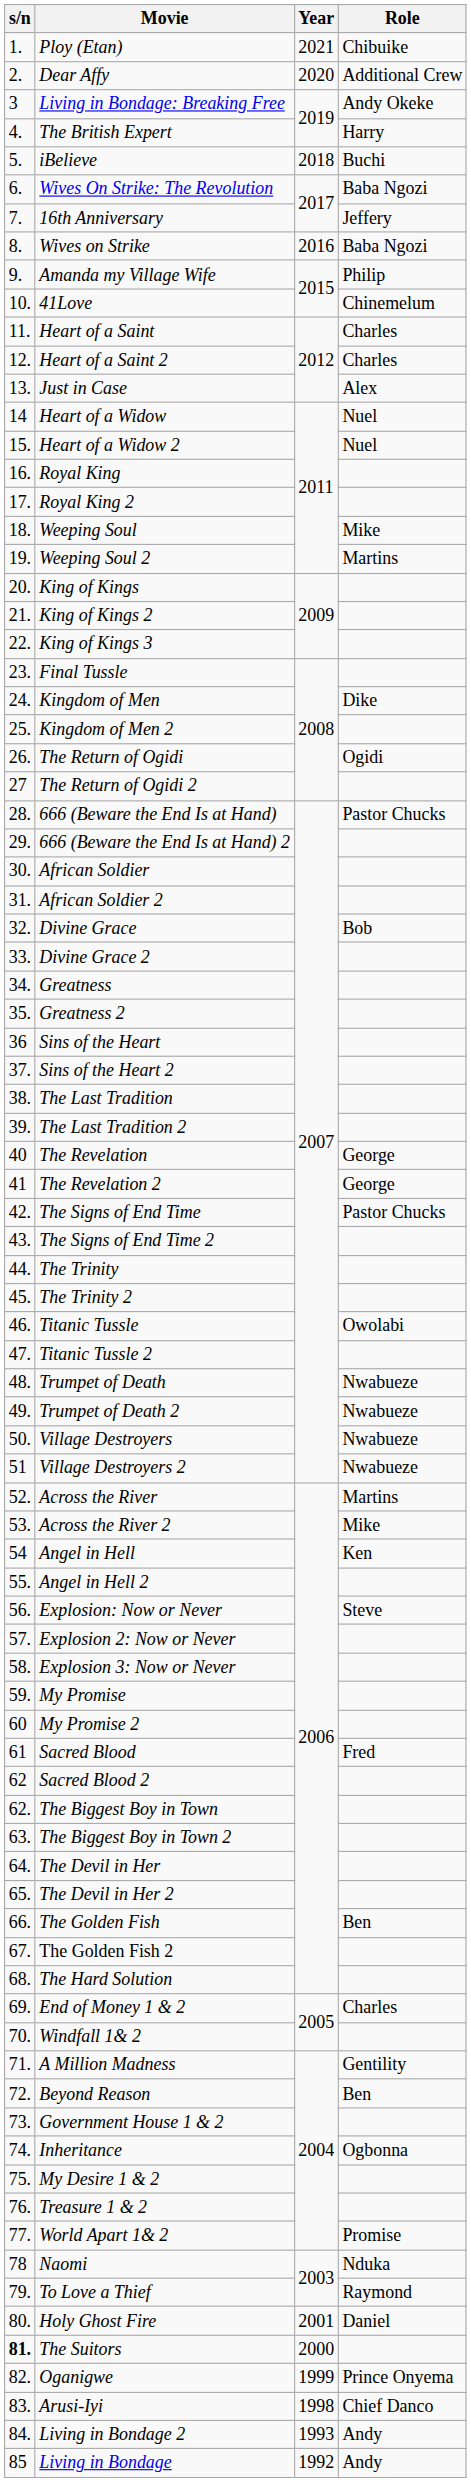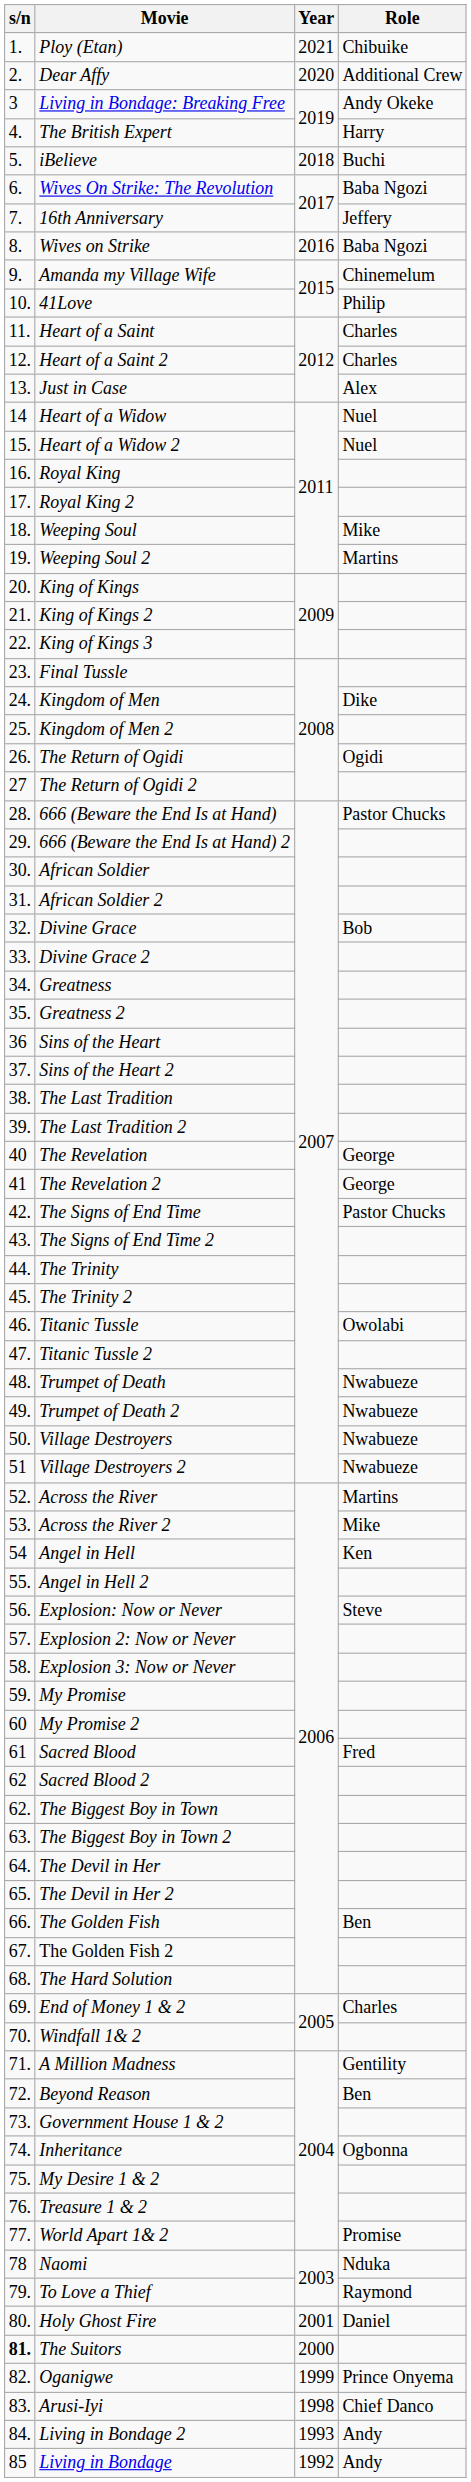 <table class="wikitable">
 <tr>
 <th>s/n</th>
 <th>Movie</th>
 <th>Year</th>
 <th>Role</th>
 </tr>
 <tr>
 <td>1.</td>
 <td><em>Ploy (Etan)</em></td>
 <td>2021</td>
 <td>Chibuike</td>
 </tr>
 <tr>
 <td>2.</td>
 <td><em>Dear Affy</em></td>
 <td>2020</td>
 <td>Additional Crew</td>
 </tr>
 <tr>
 <td>3</td>
 <td><em><a href='#'>Living in Bondage: Breaking Free</a></em></td>
 <td rowspan="2">2019</td>
 <td>Andy Okeke</td>
 </tr>
 <tr>
 <td>4.</td>
 <td><em>The British Expert</em></td>
 <td>Harry</td>
 </tr>
 <tr>
 <td>5.</td>
 <td><em>iBelieve</em></td>
 <td>2018</td>
 <td>Buchi</td>
 </tr>
 <tr>
 <td>6.</td>
 <td><em><a href='#'>Wives On Strike: The Revolution</a></em></td>
 <td rowspan="2">2017</td>
 <td>Baba Ngozi</td>
 </tr>
 <tr>
 <td>7.</td>
 <td><em>16th Anniversary</em></td>
 <td>Jeffery</td>
 </tr>
 <tr>
 <td>8.</td>
 <td><em>Wives on Strike</em></td>
 <td>2016</td>
 <td>Baba Ngozi</td>
 </tr>
 <tr>
 <td>9.</td>
 <td><em>Amanda my Village Wife</em></td>
 <td rowspan="2">2015</td>
-<td>Philip</td>
+<td>Chinemelum</td>
 </tr>
 <tr>
 <td>10.</td>
 <td><em>41Love</em></td>
-<td>Chinemelum</td>
+<td>Philip</td>
 </tr>
 <tr>
 <td>11.</td>
 <td><em>Heart of a Saint</em></td>
 <td rowspan="3">2012</td>
 <td>Charles</td>
 </tr>
 <tr>
 <td>12.</td>
 <td><em>Heart of a Saint 2</em></td>
 <td>Charles</td>
 </tr>
 <tr>
 <td>13.</td>
 <td><em>Just in Case</em></td>
 <td>Alex</td>
 </tr>
 <tr>
 <td>14</td>
 <td><em>Heart of a Widow</em></td>
 <td rowspan="6">2011</td>
 <td>Nuel</td>
 </tr>
 <tr>
 <td>15.</td>
 <td><em>Heart of a Widow 2</em></td>
 <td>Nuel</td>
 </tr>
 <tr>
 <td>16.</td>
 <td><em>Royal King</em></td>
 <td></td>
 </tr>
 <tr>
 <td>17.</td>
 <td><em>Royal King 2</em></td>
 <td></td>
 </tr>
 <tr>
 <td>18.</td>
 <td><em>Weeping Soul</em></td>
 <td>Mike</td>
 </tr>
 <tr>
 <td>19.</td>
 <td><em>Weeping Soul  2</em></td>
 <td>Martins</td>
 </tr>
 <tr>
 <td>20.</td>
 <td><em>King of Kings</em></td>
 <td rowspan="3">2009</td>
 <td></td>
 </tr>
 <tr>
 <td>21.</td>
 <td><em>King of Kings 2</em></td>
 <td></td>
 </tr>
 <tr>
 <td>22.</td>
 <td><em>King of Kings 3</em></td>
 <td></td>
 </tr>
 <tr>
 <td>23.</td>
 <td><em>Final Tussle</em></td>
 <td rowspan="5">2008</td>
 <td></td>
 </tr>
 <tr>
 <td>24.</td>
 <td><em>Kingdom of Men</em></td>
 <td>Dike</td>
 </tr>
 <tr>
 <td>25.</td>
 <td><em>Kingdom of Men 2</em></td>
 <td></td>
 </tr>
 <tr>
 <td>26.</td>
 <td><em>The Return of Ogidi</em></td>
 <td>Ogidi</td>
 </tr>
 <tr>
 <td>27</td>
 <td><em>The Return of Ogidi  2</em></td>
 <td></td>
 </tr>
 <tr>
 <td>28.</td>
 <td><em>666 (Beware the End Is at Hand)</em></td>
 <td rowspan="24">2007</td>
 <td>Pastor Chucks</td>
 </tr>
 <tr>
 <td>29.</td>
 <td><em>666 (Beware the End Is at Hand) 2</em></td>
 <td></td>
 </tr>
 <tr>
 <td>30.</td>
 <td><em>African Soldier</em></td>
 <td></td>
 </tr>
 <tr>
 <td>31.</td>
 <td><em>African Soldier 2</em></td>
 <td></td>
 </tr>
 <tr>
 <td>32.</td>
 <td><em>Divine Grace</em></td>
 <td>Bob</td>
 </tr>
 <tr>
 <td>33.</td>
 <td><em>Divine Grace 2</em></td>
 <td></td>
 </tr>
 <tr>
 <td>34.</td>
 <td><em>Greatness</em></td>
 <td></td>
 </tr>
 <tr>
 <td>35.</td>
 <td><em>Greatness 2</em></td>
 <td></td>
 </tr>
 <tr>
 <td>36</td>
 <td><em>Sins of the Heart</em></td>
 <td></td>
 </tr>
 <tr>
 <td>37.</td>
 <td><em>Sins of the Heart 2</em></td>
 <td></td>
 </tr>
 <tr>
 <td>38.</td>
 <td><em>The Last Tradition</em></td>
 <td></td>
 </tr>
 <tr>
 <td>39.</td>
 <td><em>The Last Tradition 2</em></td>
 <td></td>
 </tr>
 <tr>
 <td>40</td>
 <td><em>The Revelation</em></td>
 <td>George</td>
 </tr>
 <tr>
 <td>41</td>
 <td><em>The Revelation 2</em></td>
 <td>George</td>
 </tr>
 <tr>
 <td>42.</td>
 <td><em>The Signs of End Time</em></td>
 <td>Pastor Chucks</td>
 </tr>
 <tr>
 <td>43.</td>
 <td><em>The Signs of End Time 2</em></td>
 <td></td>
 </tr>
 <tr>
 <td>44.</td>
 <td><em>The Trinity</em></td>
 <td></td>
 </tr>
 <tr>
 <td>45.</td>
 <td><em>The Trinity 2</em></td>
 <td></td>
 </tr>
 <tr>
 <td>46.</td>
 <td><em>Titanic Tussle</em></td>
 <td>Owolabi</td>
 </tr>
 <tr>
 <td>47.</td>
 <td><em>Titanic Tussle 2</em></td>
 <td></td>
 </tr>
 <tr>
 <td>48.</td>
 <td><em>Trumpet of Death</em></td>
 <td>Nwabueze</td>
 </tr>
 <tr>
 <td>49.</td>
 <td><em>Trumpet of Death 2</em></td>
 <td>Nwabueze</td>
 </tr>
 <tr>
 <td>50.</td>
 <td><em>Village Destroyers</em></td>
 <td>Nwabueze</td>
 </tr>
 <tr>
 <td>51</td>
 <td><em>Village Destroyers 2</em></td>
 <td>Nwabueze</td>
 </tr>
 <tr>
 <td>52.</td>
 <td><em>Across the River</em></td>
 <td rowspan="18">2006</td>
 <td>Martins</td>
 </tr>
 <tr>
 <td>53.</td>
 <td><em>Across the River 2</em></td>
 <td>Mike</td>
 </tr>
 <tr>
 <td>54</td>
 <td><em>Angel in Hell</em></td>
 <td>Ken</td>
 </tr>
 <tr>
 <td>55.</td>
 <td><em>Angel in Hell 2</em></td>
 <td></td>
 </tr>
 <tr>
 <td>56.</td>
 <td><em>Explosion: Now or Never</em></td>
 <td>Steve</td>
 </tr>
 <tr>
 <td>57.</td>
 <td><em>Explosion 2: Now or Never</em></td>
 <td></td>
 </tr>
 <tr>
 <td>58.</td>
 <td><em>Explosion 3: Now or Never</em></td>
 <td></td>
 </tr>
 <tr>
 <td>59.</td>
 <td><em>My Promise</em></td>
 <td></td>
 </tr>
 <tr>
 <td>60</td>
 <td><em>My Promise 2</em></td>
 <td></td>
 </tr>
 <tr>
 <td>61</td>
 <td><em>Sacred Blood</em></td>
 <td>Fred</td>
 </tr>
 <tr>
 <td>62</td>
 <td><em>Sacred Blood 2</em></td>
 <td></td>
 </tr>
 <tr>
 <td>62.</td>
 <td><em>The Biggest Boy in Town</em></td>
 <td></td>
 </tr>
 <tr>
 <td>63.</td>
 <td><em>The Biggest Boy in Town 2</em></td>
 <td></td>
 </tr>
 <tr>
 <td>64.</td>
 <td><em>The Devil in Her</em></td>
 <td></td>
 </tr>
 <tr>
 <td>65.</td>
 <td><em>The Devil in Her 2</em></td>
 <td></td>
 </tr>
 <tr>
 <td>66.</td>
 <td><em>The Golden Fish</em></td>
 <td>Ben</td>
 </tr>
 <tr>
 <td>67.</td>
 <td>The Golden Fish 2</td>
 <td></td>
 </tr>
 <tr>
 <td>68.</td>
 <td><em>The Hard Solution</em></td>
 <td></td>
 </tr>
 <tr>
 <td>69.</td>
 <td><em>End of Money 1 & 2</em></td>
 <td rowspan="2">2005</td>
 <td>Charles</td>
 </tr>
 <tr>
 <td>70.</td>
 <td><em>Windfall 1& 2</em></td>
 <td></td>
 </tr>
 <tr>
 <td>71.</td>
 <td><em>A Million Madness</em></td>
 <td rowspan="7">2004</td>
 <td>Gentility</td>
 </tr>
 <tr>
 <td>72.</td>
 <td><em>Beyond Reason</em></td>
 <td>Ben</td>
 </tr>
 <tr>
 <td>73.</td>
 <td><em>Government House 1 & 2</em></td>
 <td></td>
 </tr>
 <tr>
 <td>74.</td>
 <td><em>Inheritance</em></td>
 <td>Ogbonna</td>
 </tr>
 <tr>
 <td>75.</td>
 <td><em>My Desire 1 & 2</em></td>
 <td></td>
 </tr>
 <tr>
 <td>76.</td>
 <td><em>Treasure 1 & 2</em></td>
 <td></td>
 </tr>
 <tr>
 <td>77.</td>
 <td><em>World Apart 1& 2</em></td>
 <td>Promise</td>
 </tr>
 <tr>
 <td>78</td>
 <td><em>Naomi</em></td>
 <td rowspan="2">2003</td>
 <td>Nduka</td>
 </tr>
 <tr>
 <td>79.</td>
 <td><em>To Love a Thief</em></td>
 <td>Raymond</td>
 </tr>
 <tr>
 <td>80.</td>
 <td><em>Holy Ghost Fire</em></td>
 <td>2001</td>
 <td>Daniel</td>
 </tr>
 <tr>
 <td><strong>81.</strong></td>
 <td><em>The Suitors</em></td>
 <td>2000</td>
 <td></td>
 </tr>
 <tr>
 <td>82.</td>
 <td><em>Oganigwe</em></td>
 <td>1999</td>
 <td>Prince Onyema</td>
 </tr>
 <tr>
 <td>83.</td>
 <td><em>Arusi-Iyi</em></td>
 <td>1998</td>
 <td>Chief Danco</td>
 </tr>
 <tr>
 <td>84.</td>
 <td><em>Living in Bondage 2</em></td>
 <td>1993</td>
 <td>Andy</td>
 </tr>
 <tr>
 <td>85</td>
 <td><em><a href='#'>Living in Bondage</a></em></td>
 <td>1992</td>
 <td>Andy</td>
 </tr>
 </table>
